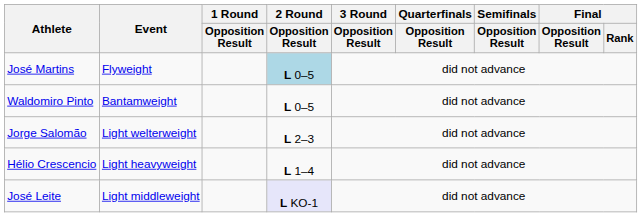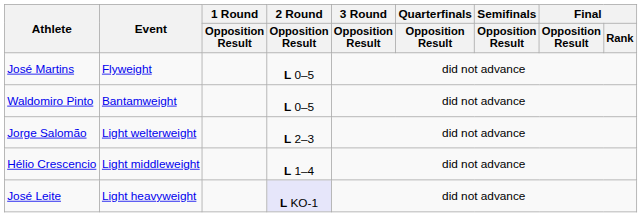 <table class="wikitable" style="font-size:90%">
 <tr>
 <th rowspan="2">Athlete</th>
 <th rowspan="2">Event</th>
 <th>1 Round</th>
 <th>2 Round</th>
 <th>3 Round</th>
 <th>Quarterfinals</th>
 <th>Semifinals</th>
 <th colspan="2">Final</th>
 </tr>
 <tr style="font-size:95%">
 <th>Opposition<br>Result</th>
 <th>Opposition<br>Result</th>
 <th>Opposition<br>Result</th>
 <th>Opposition<br>Result</th>
 <th>Opposition<br>Result</th>
 <th>Opposition<br>Result</th>
 <th>Rank</th>
 </tr>
 <tr align=center>
 <td align=left><a href='#'>José Martins</a></td>
 <td align=left><a href='#'>Flyweight</a></td>
 <td></td>
-<td style="background: lightblue;"><br><strong>L</strong> 0–5</td>
+<td><br><strong>L</strong> 0–5</td>
 <td colspan=5>did not advance</td>
 </tr>
 <tr align=center>
 <td align=left><a href='#'>Waldomiro Pinto</a></td>
 <td align=left><a href='#'>Bantamweight</a></td>
 <td></td>
 <td><br><strong>L</strong> 0–5</td>
 <td colspan=5>did not advance</td>
 </tr>
 <tr align=center>
 <td align=left><a href='#'>Jorge Salomão</a></td>
 <td align=left><a href='#'>Light welterweight</a></td>
 <td></td>
 <td><br><strong>L</strong> 2–3</td>
 <td colspan=5>did not advance</td>
 </tr>
 <tr align=center>
 <td align=left><a href='#'>Hélio Crescencio</a></td>
-<td align=left><a href='#'>Light heavyweight</a></td>
+<td align=left><a href='#'>Light middleweight</a></td>
 <td></td>
 <td><br><strong>L</strong> 1–4</td>
 <td colspan=5>did not advance</td>
 </tr>
 <tr align=center>
 <td align=left><a href='#'>José Leite</a></td>
-<td align=left><a href='#'>Light middleweight</a></td>
+<td align=left><a href='#'>Light heavyweight</a></td>
 <td></td>
 <td style="background: lavender;"><br><strong>L</strong> KO-1</td>
 <td colspan=5>did not advance</td>
 </tr>
 </table>
